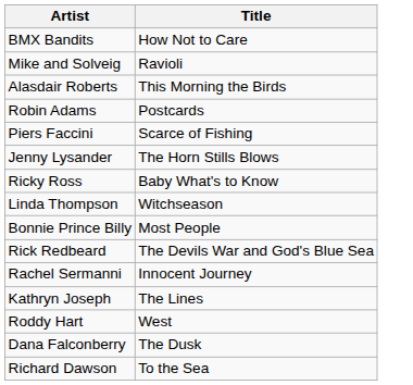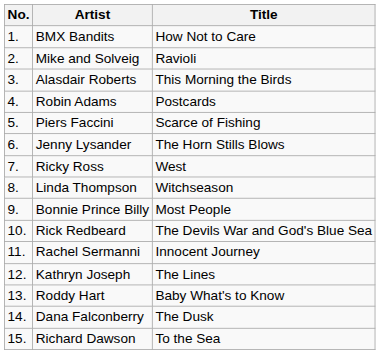 <table class="wikitable">
 <tr>
+<th>No.</th>
 <th>Artist</th>
 <th>Title</th>
 </tr>
 <tr>
+<td>1.</td>
 <td>BMX Bandits</td>
 <td>How Not to Care</td>
 </tr>
 <tr>
+<td>2.</td>
 <td>Mike and Solveig</td>
 <td>Ravioli</td>
 </tr>
 <tr>
+<td>3.</td>
 <td>Alasdair Roberts</td>
 <td>This Morning the Birds</td>
 </tr>
 <tr>
+<td>4.</td>
 <td>Robin Adams</td>
 <td>Postcards</td>
 </tr>
 <tr>
+<td>5.</td>
 <td>Piers Faccini</td>
 <td>Scarce of Fishing</td>
 </tr>
 <tr>
+<td>6.</td>
 <td>Jenny Lysander</td>
 <td>The Horn Stills Blows</td>
 </tr>
 <tr>
+<td>7.</td>
 <td>Ricky Ross</td>
-<td>Baby What's to Know</td>
+<td>West</td>
 </tr>
 <tr>
+<td>8.</td>
 <td>Linda Thompson</td>
 <td>Witchseason</td>
 </tr>
 <tr>
+<td>9.</td>
 <td>Bonnie Prince Billy</td>
 <td>Most People</td>
 </tr>
 <tr>
+<td>10.</td>
 <td>Rick Redbeard</td>
 <td>The Devils War and God's Blue Sea</td>
 </tr>
 <tr>
+<td>11.</td>
 <td>Rachel Sermanni</td>
 <td>Innocent Journey</td>
 </tr>
 <tr>
+<td>12.</td>
 <td>Kathryn Joseph</td>
 <td>The Lines</td>
 </tr>
 <tr>
+<td>13.</td>
 <td>Roddy Hart</td>
-<td>West</td>
+<td>Baby What's to Know</td>
 </tr>
 <tr>
+<td>14.</td>
 <td>Dana Falconberry</td>
 <td>The Dusk</td>
 </tr>
 <tr>
+<td>15.</td>
 <td>Richard Dawson</td>
 <td>To the Sea</td>
 </tr>
 </table>
